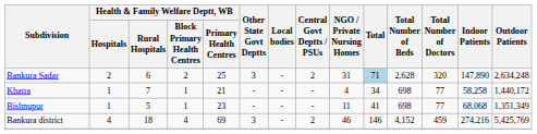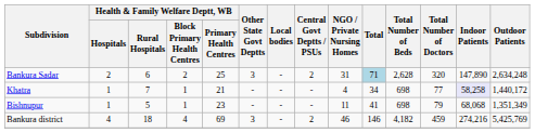 <table class="wikitable" style="text-align:center;font-size: 9pt">
 <tr>
 <th width="110" rowspan="2">Subdivision</th>
 <th width="160" colspan="4" rowspan="1">Health & Family Welfare Deptt, WB</th>
 <th widthspan="110" rowspan="2">Other<br>State<br>Govt<br>Deptts</th>
 <th widthspan="110" rowspan="2">Local<br>bodies</th>
 <th widthspan="110" rowspan="2">Central<br>Govt<br>Deptts /<br>PSUs</th>
 <th widthspan="110" rowspan="2">NGO /<br>Private<br>Nursing<br>Homes</th>
 <th widthspan="110" rowspan="2">Total</th>
 <th widthspan="110" rowspan="2">Total<br>Number<br>of<br>Beds</th>
 <th widthspan="110" rowspan="2">Total<br>Number<br>of<br>Doctors</th>
 <th widthspan="130" rowspan="2">Indoor<br>Patients</th>
 <th widthspan="130" rowspan="2">Outdoor<br>Patients</th>
 </tr>
 <tr>
 <th width="40">Hospitals<br></th>
 <th width="40">Rural<br>Hospitals<br></th>
 <th width="40">Block<br>Primary<br>Health<br>Centres<br></th>
 <th width="40">Primary<br>Health<br>Centres<br></th>
 </tr>
 <tr>
 <td align=left><a href='#'>Bankura Sadar</a></td>
 <td align="center">2</td>
 <td align="center">6</td>
 <td align="center">2</td>
 <td align="center">25</td>
 <td align="center">3</td>
 <td align="center">-</td>
 <td align="center">2</td>
 <td align="center">31</td>
 <td align="center" style="background: lightblue;">71</td>
 <td align="center">2,628</td>
 <td align="center">320</td>
 <td align="center">147,890</td>
 <td align="center">2,634,248</td>
 </tr>
 <tr>
 <td align=left><a href='#'>Khatra</a></td>
 <td align="center">1</td>
 <td align="center">7</td>
 <td align="center">1</td>
 <td align="center">21</td>
 <td align="center">-</td>
 <td align="center">-</td>
 <td align="center">-</td>
 <td align="center">4</td>
 <td align="center">34</td>
 <td align="center">698</td>
 <td align="center">77</td>
-<td align="center">58,258</td>
+<td align="center" style="background: lavender;">58,258</td>
 <td align="center">1,440,172</td>
 </tr>
 <tr>
 <td align=left><a href='#'>Bishnupur</a></td>
 <td align="center">1</td>
 <td align="center">5</td>
 <td align="center">1</td>
 <td align="center">23</td>
 <td align="center">-</td>
 <td align="center">-</td>
 <td align="center">-</td>
 <td align="center">11</td>
 <td align="center">41</td>
 <td align="center">698</td>
-<td align="center">77</td>
+<td align="center">79</td>
 <td align="center">68,068</td>
 <td align="center">1,351,349</td>
 </tr>
 <tr>
 <td align=left>Bankura district</td>
 <td align="center">4</td>
 <td align="center">18</td>
 <td align="center">4</td>
 <td align="center">69</td>
 <td align="center">3</td>
 <td align="center">-</td>
 <td align="center">2</td>
 <td align="center">46</td>
 <td align="center">146</td>
-<td align="center">4,152</td>
+<td align="center">4,182</td>
 <td align="center">459</td>
 <td align="center">274,216</td>
 <td align="center">5,425,769</td>
 </tr>
 <tr>
 </tr>
 </table>
